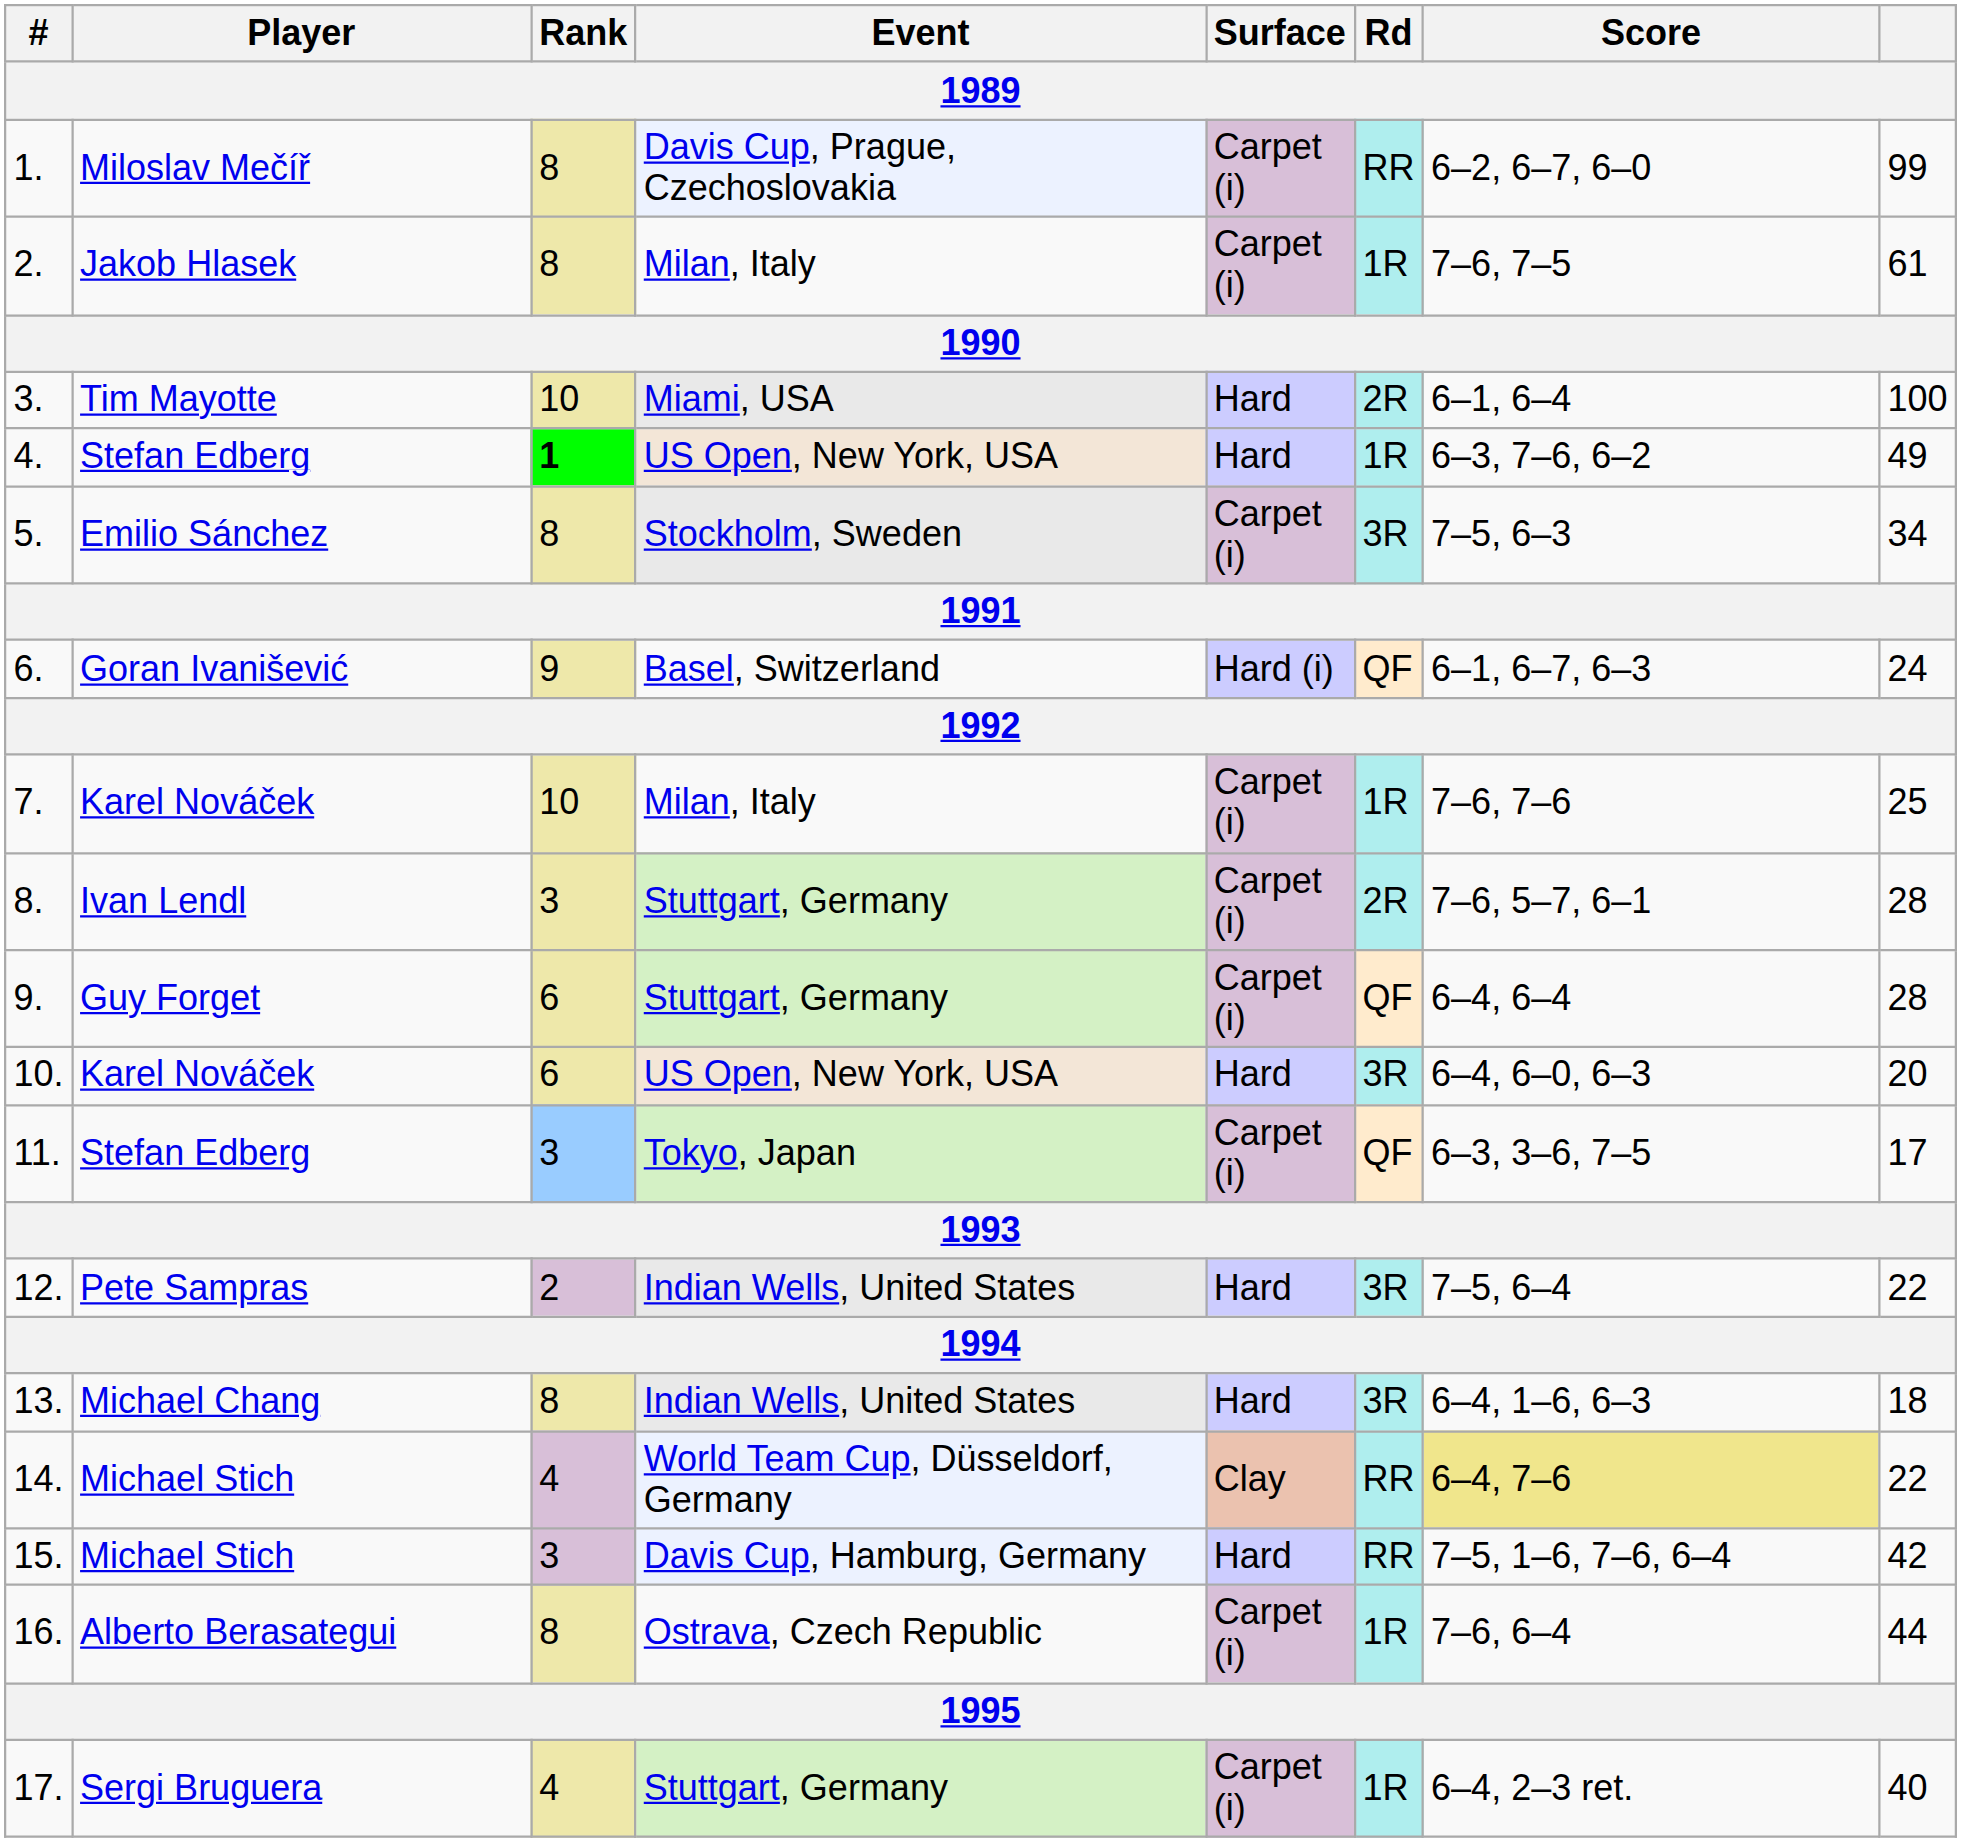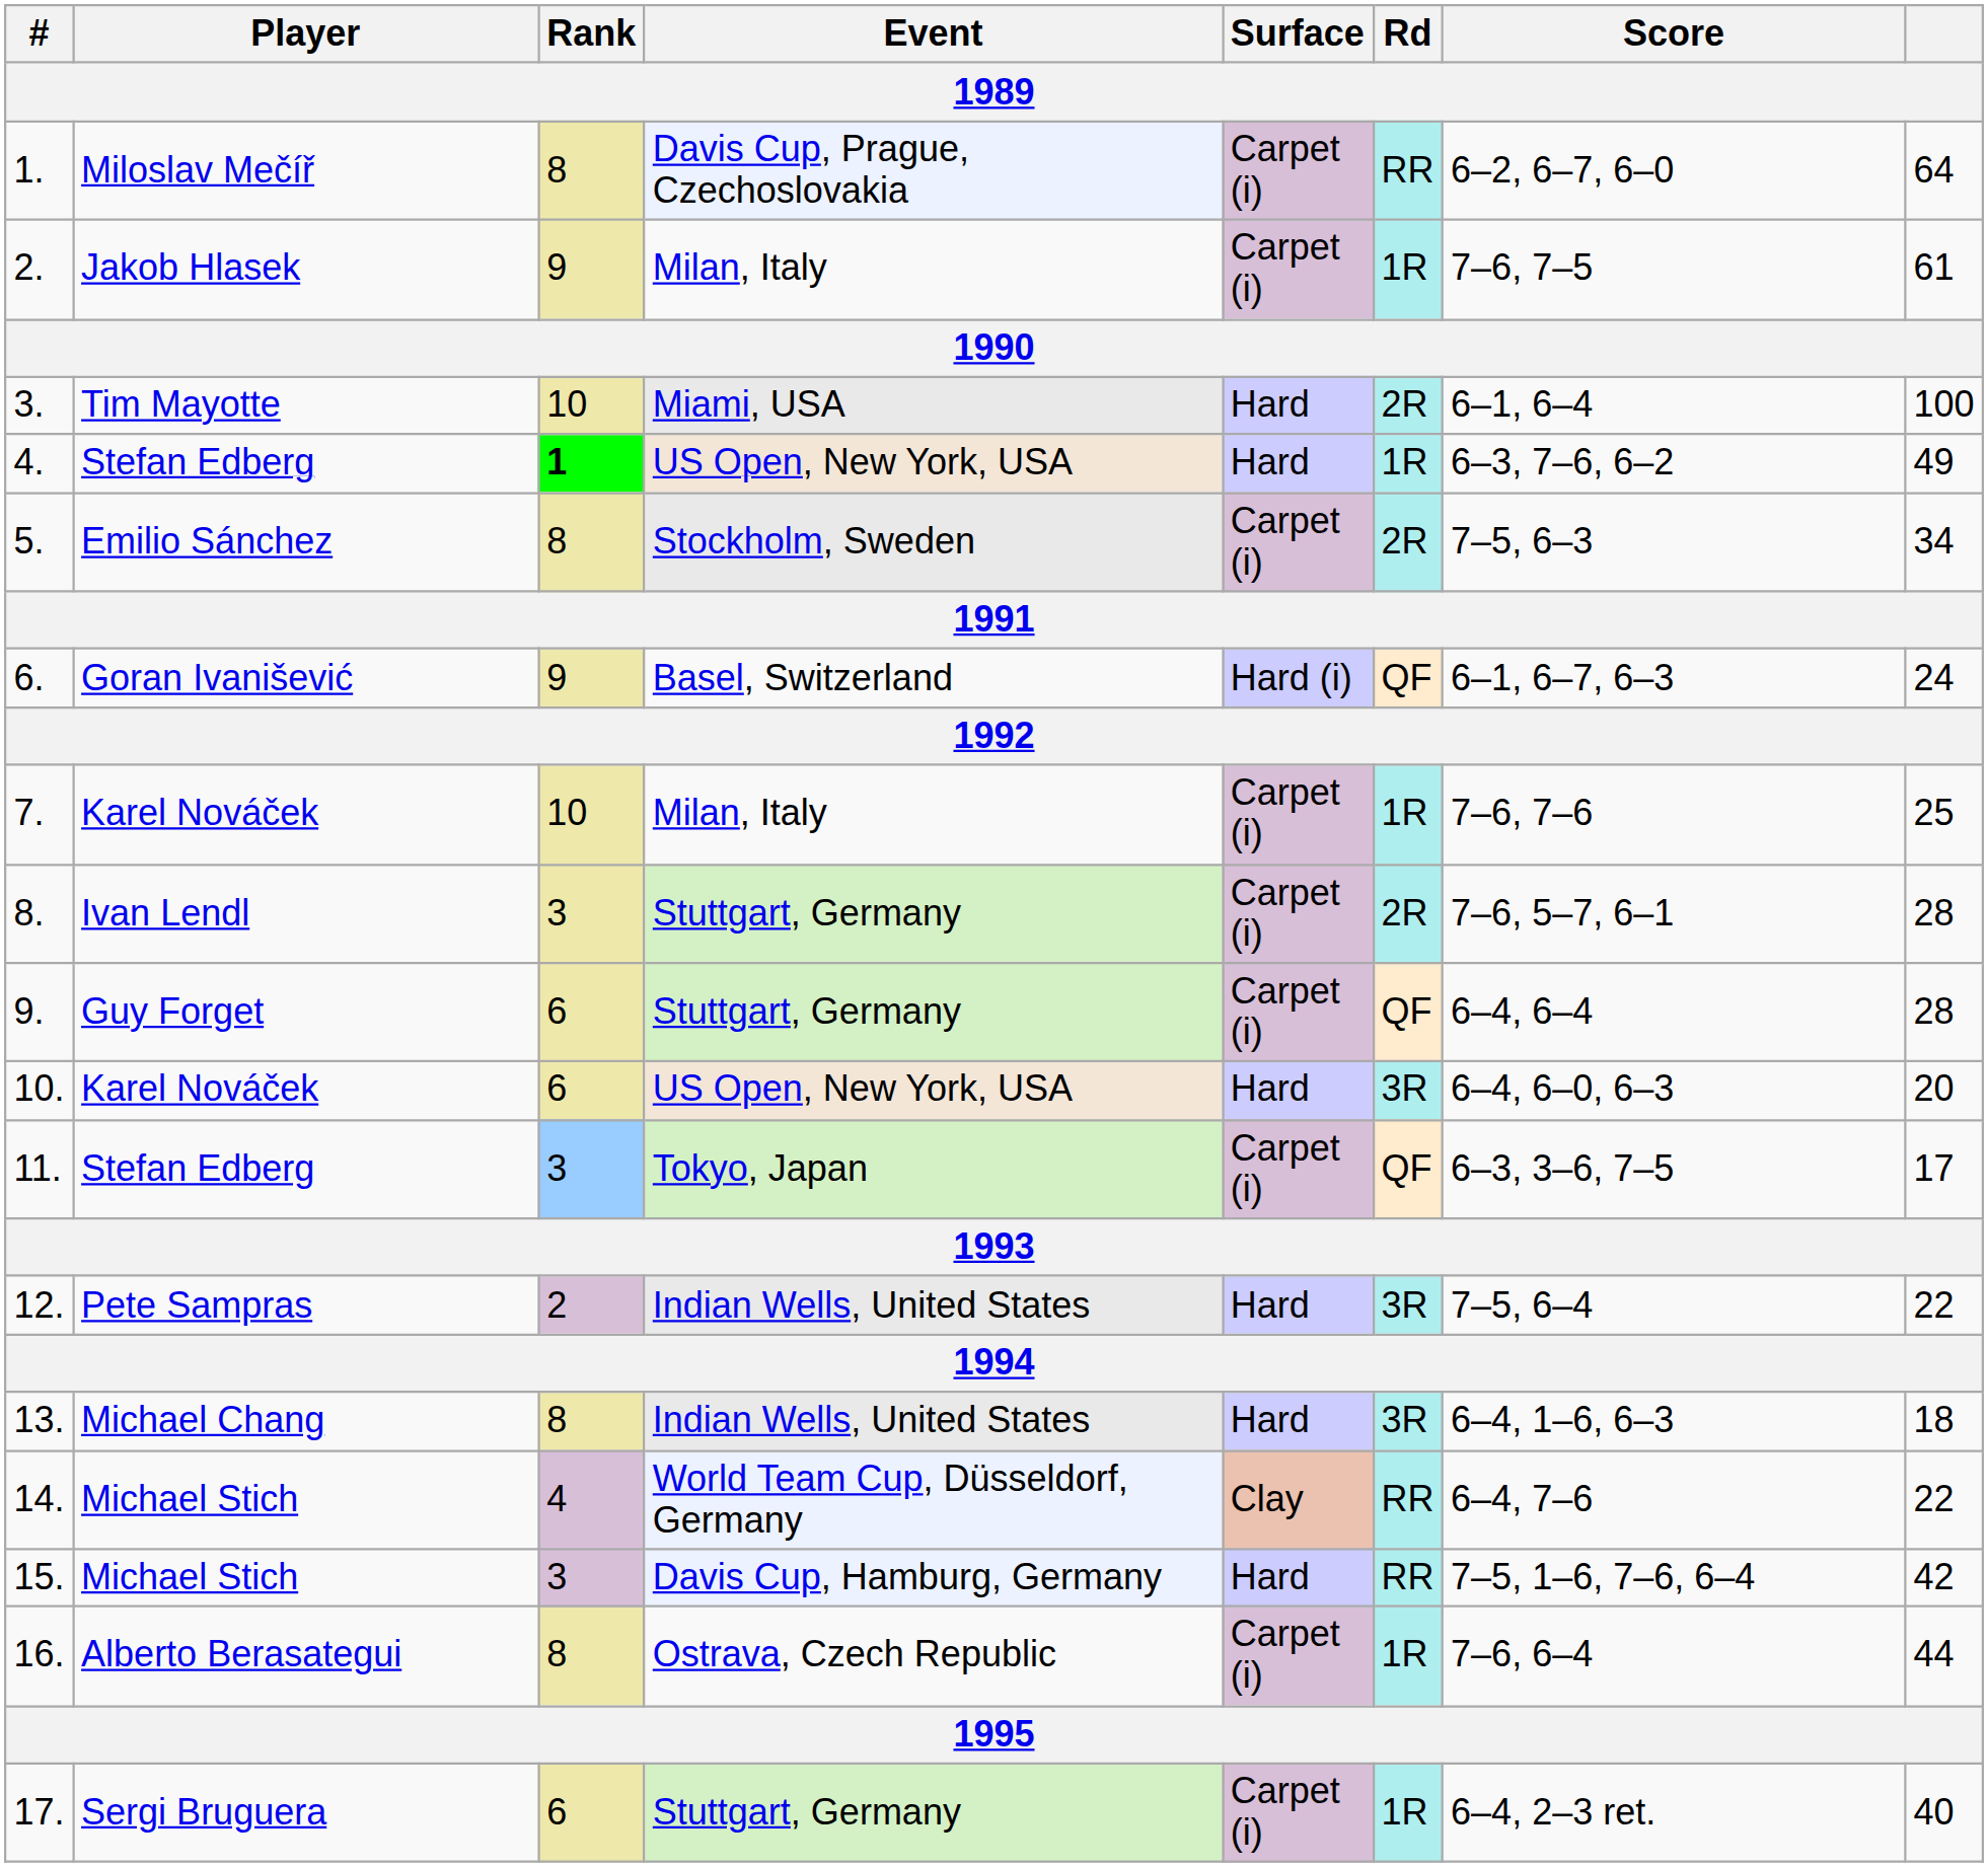 <table class="wikitable sortable">
 <tr>
 <th>#</th>
 <th width=200>Player</th>
 <th>Rank</th>
 <th width=250>Event</th>
 <th>Surface</th>
 <th>Rd</th>
 <th width=200>Score</th>
 <th></th>
 </tr>
 <tr>
 <th colspan=8><a href='#'>1989</a></th>
 </tr>
 <tr>
 <td>1.</td>
 <td> <a href='#'>Miloslav Mečíř</a></td>
 <td bgcolor=EEE8AA>8</td>
 <td bgcolor=ECF2FF><a href='#'>Davis Cup</a>, Prague, Czechoslovakia</td>
 <td bgcolor=thistle>Carpet (i)</td>
 <td bgcolor=afeeee>RR</td>
 <td>6–2, 6–7, 6–0</td>
-<td>99</td>
+<td>64</td>
 </tr>
 <tr>
 <td>2.</td>
 <td> <a href='#'>Jakob Hlasek</a></td>
-<td bgcolor=EEE8AA>8</td>
+<td bgcolor=EEE8AA>9</td>
 <td><a href='#'>Milan</a>, Italy</td>
 <td bgcolor=thistle>Carpet (i)</td>
 <td bgcolor=afeeee>1R</td>
 <td>7–6, 7–5</td>
 <td>61</td>
 </tr>
 <tr>
 <th colspan=8><a href='#'>1990</a></th>
 </tr>
 <tr>
 <td>3.</td>
 <td> <a href='#'>Tim Mayotte</a></td>
 <td bgcolor=EEE8AA>10</td>
 <td bgcolor=e9e9e9><a href='#'>Miami</a>, USA</td>
 <td bgcolor=CCCCFF>Hard</td>
 <td bgcolor=afeeee>2R</td>
 <td>6–1, 6–4</td>
 <td>100</td>
 </tr>
 <tr>
 <td>4.</td>
 <td> <a href='#'>Stefan Edberg</a></td>
 <td bgcolor=lime><strong>1</strong></td>
 <td bgcolor=f3e6d7><a href='#'>US Open</a>, New York, USA</td>
 <td bgcolor=CCCCFF>Hard</td>
 <td bgcolor=afeeee>1R</td>
 <td>6–3, 7–6, 6–2</td>
 <td>49</td>
 </tr>
 <tr>
 <td>5.</td>
 <td> <a href='#'>Emilio Sánchez</a></td>
 <td bgcolor=EEE8AA>8</td>
 <td bgcolor=e9e9e9><a href='#'>Stockholm</a>, Sweden</td>
 <td bgcolor=thistle>Carpet (i)</td>
-<td bgcolor=afeeee>3R</td>
+<td bgcolor=afeeee>2R</td>
 <td>7–5, 6–3</td>
 <td>34</td>
 </tr>
 <tr>
 <th colspan=8><a href='#'>1991</a></th>
 </tr>
 <tr>
 <td>6.</td>
 <td> <a href='#'>Goran Ivanišević</a></td>
 <td bgcolor=EEE8AA>9</td>
 <td><a href='#'>Basel</a>, Switzerland</td>
 <td bgcolor=CCCCFF>Hard (i)</td>
 <td bgcolor=ffebcd>QF</td>
 <td>6–1, 6–7, 6–3</td>
 <td>24</td>
 </tr>
 <tr>
 <th colspan=8><a href='#'>1992</a></th>
 </tr>
 <tr>
 <td>7.</td>
 <td> <a href='#'>Karel Nováček</a></td>
 <td bgcolor=EEE8AA>10</td>
 <td><a href='#'>Milan</a>, Italy</td>
 <td bgcolor=thistle>Carpet (i)</td>
 <td bgcolor=afeeee>1R</td>
 <td>7–6, 7–6</td>
 <td>25</td>
 </tr>
 <tr>
 <td>8.</td>
 <td> <a href='#'>Ivan Lendl</a></td>
 <td bgcolor=EEE8AA>3</td>
 <td bgcolor=d4f1c5><a href='#'>Stuttgart</a>, Germany</td>
 <td bgcolor=thistle>Carpet (i)</td>
 <td bgcolor=afeeee>2R</td>
 <td>7–6, 5–7, 6–1</td>
 <td>28</td>
 </tr>
 <tr>
 <td>9.</td>
 <td> <a href='#'>Guy Forget</a></td>
 <td bgcolor=EEE8AA>6</td>
 <td bgcolor=d4f1c5><a href='#'>Stuttgart</a>, Germany</td>
 <td bgcolor=thistle>Carpet (i)</td>
 <td bgcolor=ffebcd>QF</td>
 <td>6–4, 6–4</td>
 <td>28</td>
 </tr>
 <tr>
 <td>10.</td>
 <td> <a href='#'>Karel Nováček</a></td>
 <td bgcolor=EEE8AA>6</td>
 <td bgcolor=f3e6d7><a href='#'>US Open</a>, New York, USA</td>
 <td bgcolor=CCCCFF>Hard</td>
 <td bgcolor=afeeee>3R</td>
 <td>6–4, 6–0, 6–3</td>
 <td>20</td>
 </tr>
 <tr>
 <td>11.</td>
 <td> <a href='#'>Stefan Edberg</a></td>
 <td bgcolor=99ccff>3</td>
 <td bgcolor=d4f1c5><a href='#'>Tokyo</a>, Japan</td>
 <td bgcolor=thistle>Carpet (i)</td>
 <td bgcolor=ffebcd>QF</td>
 <td>6–3, 3–6, 7–5</td>
 <td>17</td>
 </tr>
 <tr>
 <th colspan=8><a href='#'>1993</a></th>
 </tr>
 <tr>
 <td>12.</td>
 <td> <a href='#'>Pete Sampras</a></td>
 <td bgcolor=thistle>2</td>
 <td bgcolor=e9e9e9><a href='#'>Indian Wells</a>, United States</td>
 <td bgcolor=CCCCFF>Hard</td>
 <td bgcolor=afeeee>3R</td>
 <td>7–5, 6–4</td>
 <td>22</td>
 </tr>
 <tr>
 <th colspan=8><a href='#'>1994</a></th>
 </tr>
 <tr>
 <td>13.</td>
 <td> <a href='#'>Michael Chang</a></td>
 <td bgcolor=EEE8AA>8</td>
 <td bgcolor=e9e9e9><a href='#'>Indian Wells</a>, United States</td>
 <td bgcolor=CCCCFF>Hard</td>
 <td bgcolor=afeeee>3R</td>
 <td>6–4, 1–6, 6–3</td>
 <td>18</td>
 </tr>
 <tr>
 <td>14.</td>
 <td> <a href='#'>Michael Stich</a></td>
 <td bgcolor=thistle>4</td>
 <td bgcolor=ECF2FF><a href='#'>World Team Cup</a>, Düsseldorf, Germany</td>
 <td bgcolor=#ebc2af>Clay</td>
 <td bgcolor=afeeee>RR</td>
-<td style="background: khaki;">6–4, 7–6</td>
+<td>6–4, 7–6</td>
 <td>22</td>
 </tr>
 <tr>
 <td>15.</td>
 <td> <a href='#'>Michael Stich</a></td>
 <td bgcolor=thistle>3</td>
 <td bgcolor=ECF2FF><a href='#'>Davis Cup</a>, Hamburg, Germany</td>
 <td bgcolor=CCCCFF>Hard</td>
 <td bgcolor=afeeee>RR</td>
 <td>7–5, 1–6, 7–6, 6–4</td>
 <td>42</td>
 </tr>
 <tr>
 <td>16.</td>
 <td> <a href='#'>Alberto Berasategui</a></td>
 <td bgcolor=EEE8AA>8</td>
 <td><a href='#'>Ostrava</a>, Czech Republic</td>
 <td bgcolor=thistle>Carpet (i)</td>
 <td bgcolor=afeeee>1R</td>
 <td>7–6, 6–4</td>
 <td>44</td>
 </tr>
 <tr>
 <th colspan=8><a href='#'>1995</a></th>
 </tr>
 <tr>
 <td>17.</td>
 <td> <a href='#'>Sergi Bruguera</a></td>
-<td bgcolor=EEE8AA>4</td>
+<td bgcolor=EEE8AA>6</td>
 <td bgcolor=d4f1c5><a href='#'>Stuttgart</a>, Germany</td>
 <td bgcolor=thistle>Carpet (i)</td>
 <td bgcolor=afeeee>1R</td>
 <td>6–4, 2–3 ret.</td>
 <td>40</td>
 </tr>
 </table>
